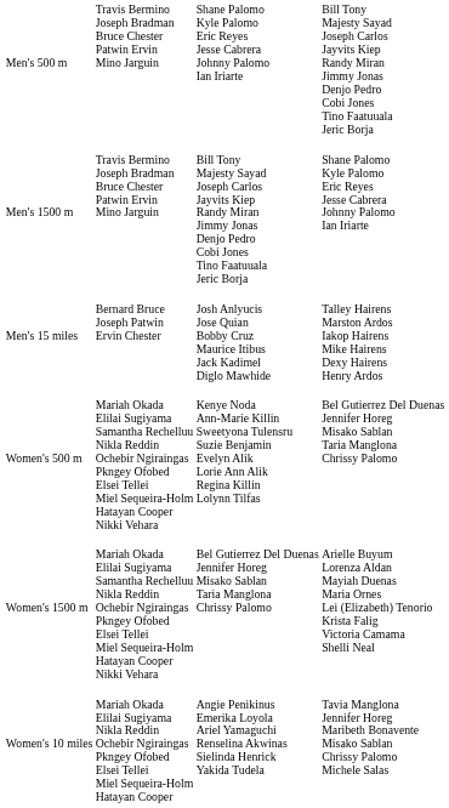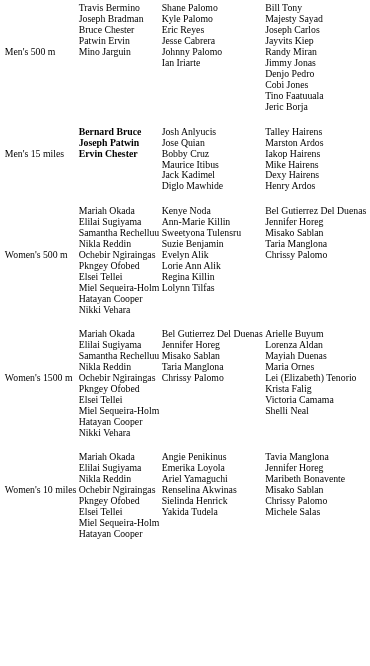 <table>
 <tr>
 <td>Men's 500 m</td>
 <td valign=top><br>Travis Bermino<br>Joseph Bradman<br>Bruce Chester<br>Patwin Ervin<br>Mino Jarguin</td>
 <td valign=top><br>Shane Palomo<br>Kyle Palomo<br>Eric Reyes<br>Jesse Cabrera<br>Johnny Palomo<br>Ian Iriarte</td>
 <td valign=top><br>Bill Tony<br>Majesty Sayad<br>Joseph Carlos<br>Jayvits Kiep<br>Randy Miran<br>Jimmy Jonas<br>Denjo Pedro<br>Cobi Jones<br>Tino Faatuuala<br>Jeric Borja</td>
 </tr>
 <tr>
-<td>Men's 1500 m</td>
-<td valign=top><br>Travis Bermino<br>Joseph Bradman<br>Bruce Chester<br>Patwin Ervin<br>Mino Jarguin</td>
-<td valign=top><br>Bill Tony<br>Majesty Sayad<br>Joseph Carlos<br>Jayvits Kiep<br>Randy Miran<br>Jimmy Jonas<br>Denjo Pedro<br>Cobi Jones<br>Tino Faatuuala<br>Jeric Borja</td>
-<td valign=top><br>Shane Palomo<br>Kyle Palomo<br>Eric Reyes<br>Jesse Cabrera<br>Johnny Palomo<br>Ian Iriarte</td>
-</tr>
-<tr>
 <td>Men's 15 miles</td>
-<td valign=top><br>Bernard Bruce<br>Joseph Patwin<br>Ervin Chester</td>
+<td valign=top><strong><br>Bernard Bruce<br>Joseph Patwin<br>Ervin Chester</strong></td>
 <td valign=top nowrap><br>Josh Anlyucis<br>Jose Quian<br>Bobby Cruz<br>Maurice Itibus<br>Jack Kadimel<br>Diglo Mawhide</td>
 <td valign=top><br>Talley Hairens<br>Marston Ardos<br>Iakop Hairens<br>Mike Hairens<br>Dexy Hairens<br>Henry Ardos</td>
 </tr>
 <tr>
 <td>Women's 500 m</td>
 <td valign=top nowrap><br>Mariah Okada<br>Elilai Sugiyama<br>Samantha Rechelluu<br>Nikla Reddin<br>Ochebir Ngiraingas<br>Pkngey Ofobed<br>Elsei Tellei<br>Miel Sequeira-Holm<br>Hatayan Cooper<br>Nikki Vehara</td>
 <td valign=top><br>Kenye Noda<br>Ann-Marie Killin<br>Sweetyona Tulensru<br>Suzie Benjamin<br>Evelyn Alik<br>Lorie Ann Alik<br>Regina Killin<br>Lolynn Tilfas</td>
 <td valign=top><br>Bel Gutierrez Del Duenas<br>Jennifer Horeg<br>Misako Sablan<br>Taria Manglona<br>Chrissy Palomo</td>
 </tr>
 <tr>
 <td>Women's 1500 m</td>
 <td valign=top><br>Mariah Okada<br>Elilai Sugiyama<br>Samantha Rechelluu<br>Nikla Reddin<br>Ochebir Ngiraingas<br>Pkngey Ofobed<br>Elsei Tellei<br>Miel Sequeira-Holm<br>Hatayan Cooper<br>Nikki Vehara</td>
 <td valign=top><br>Bel Gutierrez Del Duenas<br>Jennifer Horeg<br>Misako Sablan<br>Taria Manglona<br>Chrissy Palomo</td>
 <td valign=top nowrap><br>Arielle Buyum<br>Lorenza Aldan<br>Mayiah Duenas<br>Maria Ornes<br>Lei (Elizabeth) Tenorio<br>Krista Falig<br>Victoria Camama<br>Shelli Neal</td>
 </tr>
 <tr>
 <td>Women's 10 miles</td>
 <td valign=top><br>Mariah Okada<br>Elilai Sugiyama<br>Nikla Reddin<br>Ochebir Ngiraingas<br>Pkngey Ofobed<br>Elsei Tellei<br>Miel Sequeira-Holm<br>Hatayan Cooper</td>
 <td valign=top><br>Angie Penikinus<br>Emerika Loyola<br>Ariel Yamaguchi<br>Renselina Akwinas<br>Sielinda Henrick<br>Yakida Tudela</td>
 <td valign=top><br>Tavia Manglona<br>Jennifer Horeg<br>Maribeth Bonavente<br>Misako Sablan<br>Chrissy Palomo<br>Michele Salas</td>
 </tr>
 </table>
